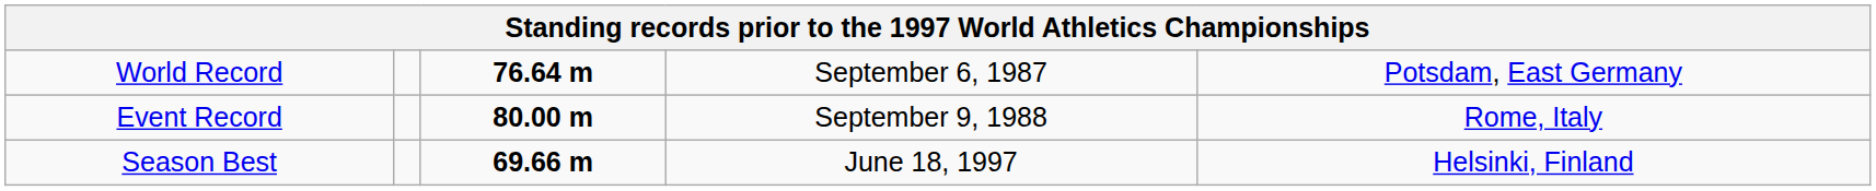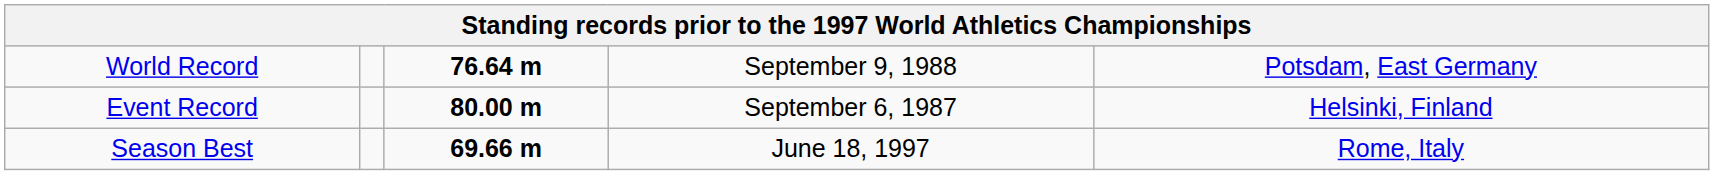 <table class="wikitable" style=" text-align:center; font-size:110%;" width="95%">
 <tr>
 <th colspan="5">Standing records prior to the 1997 World Athletics Championships</th>
 </tr>
 <tr>
 <td><a href='#'>World Record</a></td>
 <td></td>
 <td><strong>76.64 m </strong></td>
-<td>September 6, 1987</td>
+<td>September 9, 1988</td>
 <td> <a href='#'>Potsdam</a>, <a href='#'>East Germany</a></td>
 </tr>
 <tr>
 <td><a href='#'>Event Record</a></td>
 <td></td>
 <td><strong>80.00 m </strong></td>
-<td>September 9, 1988</td>
-<td> <a href='#'>Rome, Italy</a></td>
+<td>September 6, 1987</td>
+<td> <a href='#'>Helsinki, Finland</a></td>
 </tr>
 <tr>
 <td><a href='#'>Season Best</a></td>
 <td></td>
 <td><strong>69.66 m </strong></td>
 <td>June 18, 1997</td>
-<td> <a href='#'>Helsinki, Finland</a></td>
+<td> <a href='#'>Rome, Italy</a></td>
 </tr>
 </table>
